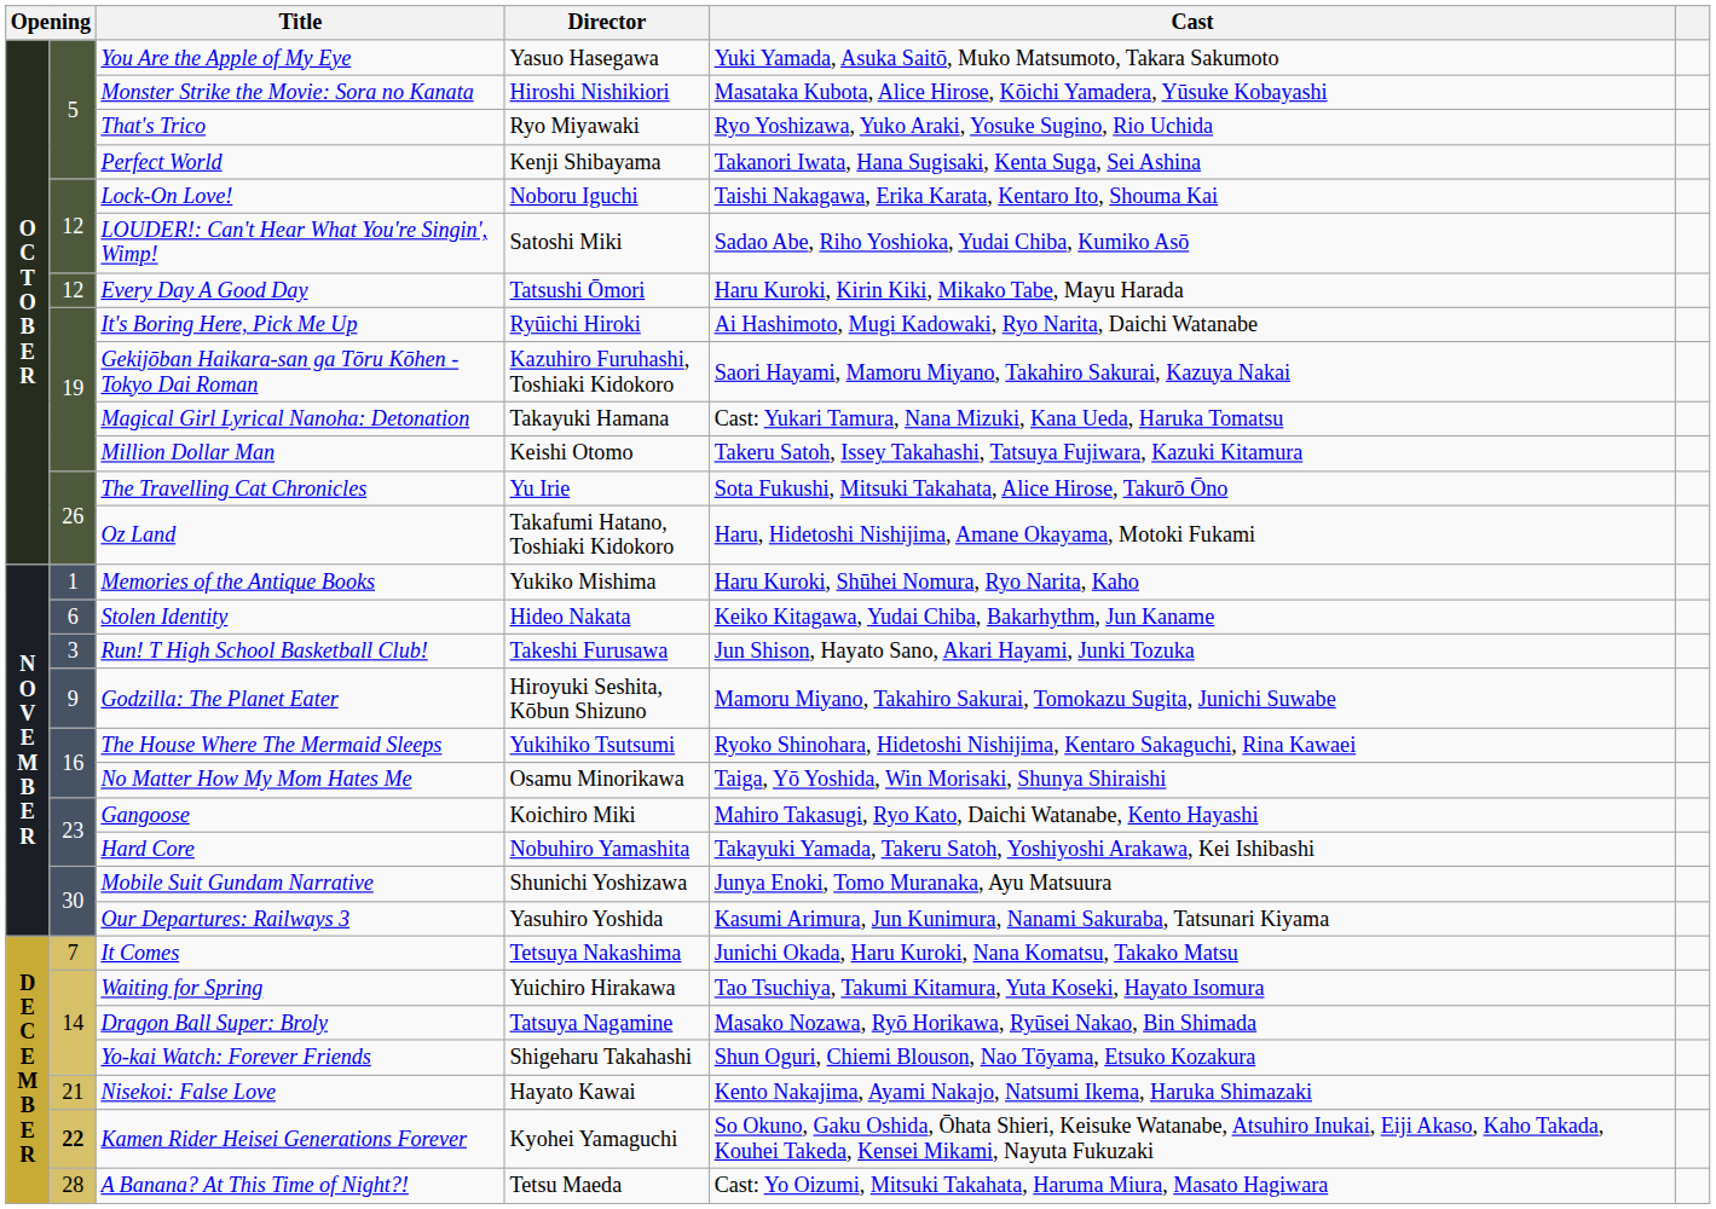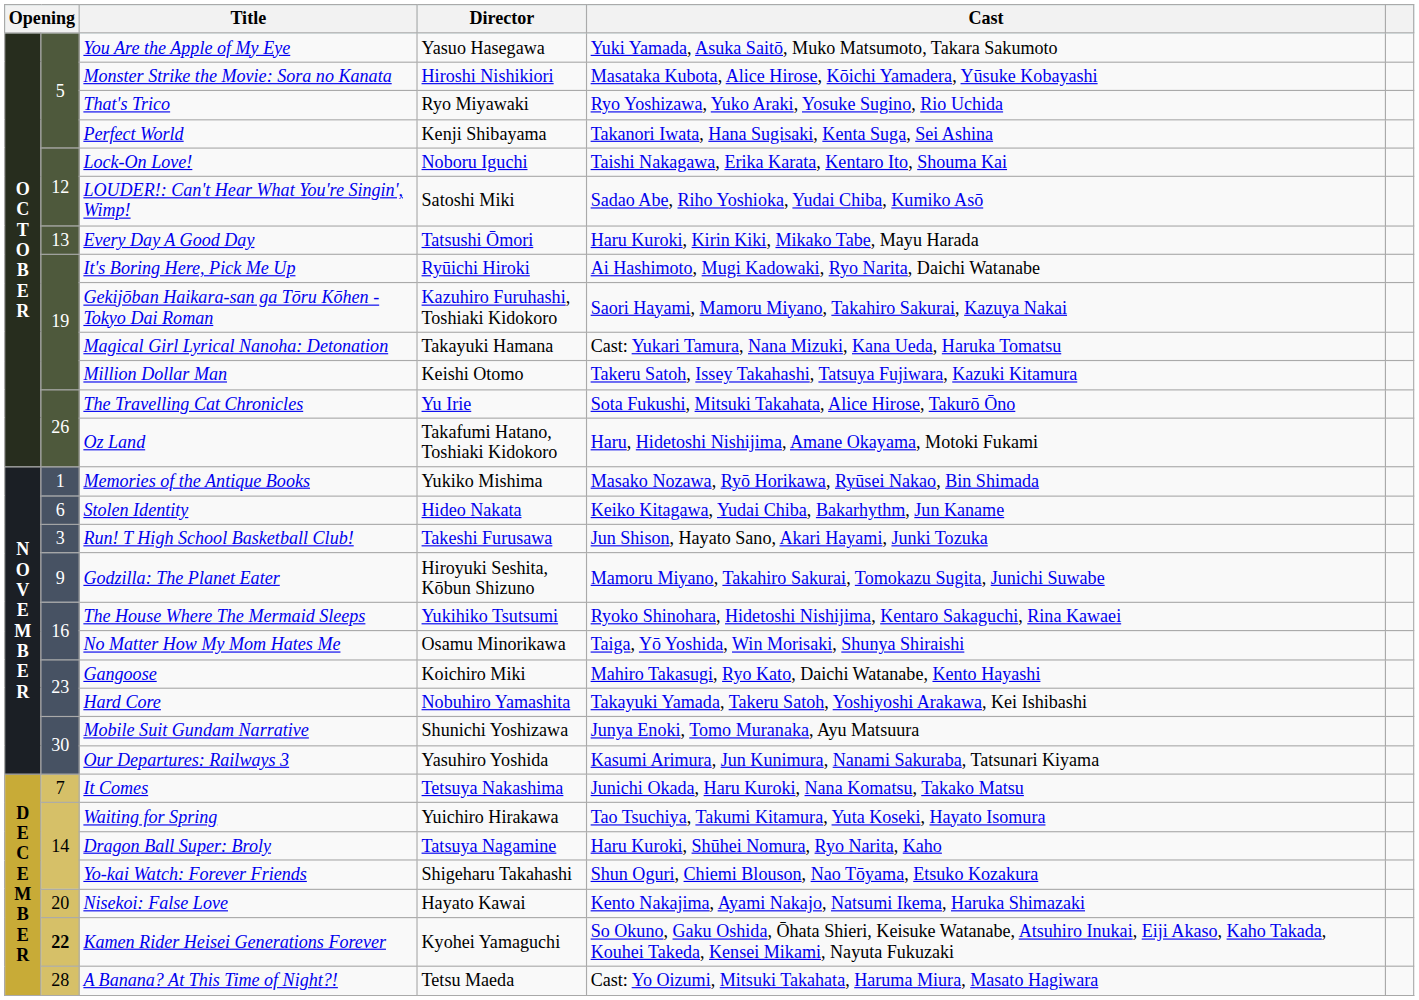 <table class="wikitable">
 <tr style="background:#b0e0e6; text-align:center;">
 <th colspan="2">Opening</th>
 <th style="width:24%;">Title</th>
 <th style="width:12%">Director</th>
 <th>Cast</th>
 <th style="width:2%;"></th>
 </tr>
 <tr>
 <th rowspan="13" style="text-align:center; background:#272D1E; color:white;">O<br>C<br>T<br>O<br>B<br>E<br>R</th>
 <td rowspan="4" style="text-align:center; background:#4E593C; color:white;">5</td>
 <td><em><a href='#'>You Are the Apple of My Eye</a></em></td>
 <td>Yasuo Hasegawa</td>
 <td><a href='#'>Yuki Yamada</a>, <a href='#'>Asuka Saitō</a>, Muko Matsumoto, Takara Sakumoto</td>
 <td></td>
 </tr>
 <tr>
 <td><em><a href='#'>Monster Strike the Movie: Sora no Kanata</a></em></td>
 <td><a href='#'>Hiroshi Nishikiori</a></td>
 <td><a href='#'>Masataka Kubota</a>, <a href='#'>Alice Hirose</a>, <a href='#'>Kōichi Yamadera</a>, <a href='#'>Yūsuke Kobayashi</a></td>
 <td></td>
 </tr>
 <tr>
 <td><em><a href='#'>That's Trico</a></em></td>
 <td>Ryo Miyawaki</td>
 <td><a href='#'>Ryo Yoshizawa</a>, <a href='#'>Yuko Araki</a>, <a href='#'>Yosuke Sugino</a>, <a href='#'>Rio Uchida</a></td>
 <td></td>
 </tr>
 <tr>
 <td><em><a href='#'>Perfect World</a></em></td>
 <td>Kenji Shibayama</td>
 <td><a href='#'>Takanori Iwata</a>, <a href='#'>Hana Sugisaki</a>, <a href='#'>Kenta Suga</a>, <a href='#'>Sei Ashina</a></td>
 <td></td>
 </tr>
 <tr>
 <td rowspan="2" style="text-align:center; background:#4E593C; color:white;">12</td>
 <td><em><a href='#'>Lock-On Love!</a></em></td>
 <td><a href='#'>Noboru Iguchi</a></td>
 <td><a href='#'>Taishi Nakagawa</a>, <a href='#'>Erika Karata</a>, <a href='#'>Kentaro Ito</a>, <a href='#'>Shouma Kai</a></td>
 <td></td>
 </tr>
 <tr>
 <td><em><a href='#'>LOUDER!: Can't Hear What You're Singin', Wimp!</a></em></td>
 <td>Satoshi Miki</td>
 <td><a href='#'>Sadao Abe</a>, <a href='#'>Riho Yoshioka</a>, <a href='#'>Yudai Chiba</a>, <a href='#'>Kumiko Asō</a></td>
 <td></td>
 </tr>
 <tr>
-<td rowspan="1" style="text-align:center; background:#4E593C; color:white;">12</td>
+<td rowspan="1" style="text-align:center; background:#4E593C; color:white;">13</td>
 <td><em><a href='#'>Every Day A Good Day</a></em></td>
 <td><a href='#'>Tatsushi Ōmori</a></td>
 <td><a href='#'>Haru Kuroki</a>, <a href='#'>Kirin Kiki</a>, <a href='#'>Mikako Tabe</a>, Mayu Harada</td>
 <td></td>
 </tr>
 <tr>
 <td rowspan="4" style="text-align:center; background:#4E593C; color:white;">19</td>
 <td><em><a href='#'>It's Boring Here, Pick Me Up</a></em></td>
 <td><a href='#'>Ryūichi Hiroki</a></td>
 <td><a href='#'>Ai Hashimoto</a>, <a href='#'>Mugi Kadowaki</a>, <a href='#'>Ryo Narita</a>, Daichi Watanabe</td>
 <td></td>
 </tr>
 <tr>
 <td><em><a href='#'>Gekijōban Haikara-san ga Tōru Kōhen - Tokyo Dai Roman</a></em></td>
 <td><a href='#'>Kazuhiro Furuhashi</a>, Toshiaki Kidokoro</td>
 <td><a href='#'>Saori Hayami</a>, <a href='#'>Mamoru Miyano</a>, <a href='#'>Takahiro Sakurai</a>, <a href='#'>Kazuya Nakai</a></td>
 <td></td>
 </tr>
 <tr>
 <td><em><a href='#'>Magical Girl Lyrical Nanoha: Detonation</a></em></td>
 <td>Takayuki Hamana</td>
 <td>Cast: <a href='#'>Yukari Tamura</a>, <a href='#'>Nana Mizuki</a>, <a href='#'>Kana Ueda</a>, <a href='#'>Haruka Tomatsu</a></td>
 <td></td>
 </tr>
 <tr>
 <td><em><a href='#'>Million Dollar Man</a></em></td>
 <td>Keishi Otomo</td>
 <td><a href='#'>Takeru Satoh</a>, <a href='#'>Issey Takahashi</a>, <a href='#'>Tatsuya Fujiwara</a>, <a href='#'>Kazuki Kitamura</a></td>
 <td></td>
 </tr>
 <tr>
 <td rowspan="2" style="text-align:center; background:#4E593C; color:white;">26</td>
 <td><em><a href='#'>The Travelling Cat Chronicles</a></em></td>
 <td><a href='#'>Yu Irie</a></td>
 <td><a href='#'>Sota Fukushi</a>, <a href='#'>Mitsuki Takahata</a>, <a href='#'>Alice Hirose</a>, <a href='#'>Takurō Ōno</a></td>
 <td></td>
 </tr>
 <tr>
 <td><em><a href='#'>Oz Land</a></em></td>
 <td>Takafumi Hatano, Toshiaki Kidokoro</td>
 <td><a href='#'>Haru</a>, <a href='#'>Hidetoshi Nishijima</a>, <a href='#'>Amane Okayama</a>, Motoki Fukami</td>
 <td></td>
 </tr>
 <tr>
 <th rowspan="10" style="text-align:center; background:#1B1F25; color:white;">N<br>O<br>V<br>E<br>M<br>B<br>E<br>R</th>
 <td rowspan="1" style="text-align:center; background:#475263; color:white;">1</td>
 <td><em><a href='#'>Memories of the Antique Books</a></em></td>
 <td>Yukiko Mishima</td>
-<td><a href='#'>Haru Kuroki</a>, <a href='#'>Shūhei Nomura</a>, <a href='#'>Ryo Narita</a>, <a href='#'>Kaho</a></td>
+<td><a href='#'>Masako Nozawa</a>, <a href='#'>Ryō Horikawa</a>, <a href='#'>Ryūsei Nakao</a>, <a href='#'>Bin Shimada</a></td>
 <td></td>
 </tr>
 <tr>
 <td rowspan="1" style="text-align:center; background:#475263; color:white;">6</td>
 <td><em><a href='#'>Stolen Identity</a></em></td>
 <td><a href='#'>Hideo Nakata</a></td>
 <td><a href='#'>Keiko Kitagawa</a>, <a href='#'>Yudai Chiba</a>, <a href='#'>Bakarhythm</a>, <a href='#'>Jun Kaname</a></td>
 <td></td>
 </tr>
 <tr>
 <td rowspan="1" style="text-align:center; background:#475263; color:white;">3</td>
 <td><em><a href='#'>Run! T High School Basketball Club!</a></em></td>
 <td><a href='#'>Takeshi Furusawa</a></td>
 <td><a href='#'>Jun Shison</a>, Hayato Sano, <a href='#'>Akari Hayami</a>, <a href='#'>Junki Tozuka</a></td>
 <td></td>
 </tr>
 <tr>
 <td rowspan="1" style="text-align:center; background:#475263; color:white;">9</td>
 <td><em><a href='#'>Godzilla: The Planet Eater</a></em></td>
 <td>Hiroyuki Seshita, Kōbun Shizuno</td>
 <td><a href='#'>Mamoru Miyano</a>, <a href='#'>Takahiro Sakurai</a>, <a href='#'>Tomokazu Sugita</a>, <a href='#'>Junichi Suwabe</a></td>
 <td></td>
 </tr>
 <tr>
 <td rowspan="2" style="text-align:center; background:#475263; color:white;">16</td>
 <td><em><a href='#'>The House Where The Mermaid Sleeps</a></em></td>
 <td><a href='#'>Yukihiko Tsutsumi</a></td>
 <td><a href='#'>Ryoko Shinohara</a>, <a href='#'>Hidetoshi Nishijima</a>, <a href='#'>Kentaro Sakaguchi</a>, <a href='#'>Rina Kawaei</a></td>
 <td></td>
 </tr>
 <tr>
 <td><em><a href='#'>No Matter How My Mom Hates Me</a></em></td>
 <td>Osamu Minorikawa</td>
 <td><a href='#'>Taiga</a>, <a href='#'>Yō Yoshida</a>, <a href='#'>Win Morisaki</a>, <a href='#'>Shunya Shiraishi</a></td>
 <td></td>
 </tr>
 <tr>
 <td rowspan="2" style="text-align:center; background:#475263; color:white;">23</td>
 <td><em><a href='#'>Gangoose</a></em></td>
 <td>Koichiro Miki</td>
 <td><a href='#'>Mahiro Takasugi</a>, <a href='#'>Ryo Kato</a>, Daichi Watanabe, <a href='#'>Kento Hayashi</a></td>
 <td></td>
 </tr>
 <tr>
 <td><em><a href='#'>Hard Core</a></em></td>
 <td><a href='#'>Nobuhiro Yamashita</a></td>
 <td><a href='#'>Takayuki Yamada</a>, <a href='#'>Takeru Satoh</a>, <a href='#'>Yoshiyoshi Arakawa</a>, Kei Ishibashi</td>
 <td></td>
 </tr>
 <tr>
 <td rowspan="2" style="text-align:center; background:#475263; color:white;">30</td>
 <td><em><a href='#'>Mobile Suit Gundam Narrative</a></em></td>
 <td>Shunichi Yoshizawa</td>
 <td><a href='#'>Junya Enoki</a>, <a href='#'>Tomo Muranaka</a>, Ayu Matsuura</td>
 <td></td>
 </tr>
 <tr>
 <td><em><a href='#'>Our Departures: Railways 3</a></em></td>
 <td>Yasuhiro Yoshida</td>
 <td><a href='#'>Kasumi Arimura</a>, <a href='#'>Jun Kunimura</a>, <a href='#'>Nanami Sakuraba</a>, Tatsunari Kiyama</td>
 <td></td>
 </tr>
 <tr>
 <th rowspan="7" style="text-align:center; background:#C8AB37; color:black;">D<br>E<br>C<br>E<br>M<br>B<br>E<br>R</th>
 <td rowspan="1" style="text-align:center; background:#D6C068; color:black;">7</td>
 <td><em><a href='#'>It Comes</a></em></td>
 <td><a href='#'>Tetsuya Nakashima</a></td>
 <td><a href='#'>Junichi Okada</a>, <a href='#'>Haru Kuroki</a>, <a href='#'>Nana Komatsu</a>, <a href='#'>Takako Matsu</a></td>
 <td></td>
 </tr>
 <tr>
 <td rowspan="3" style="text-align:center; background:#D6C068; color:black;">14</td>
 <td><em><a href='#'>Waiting for Spring</a></em></td>
 <td>Yuichiro Hirakawa</td>
 <td><a href='#'>Tao Tsuchiya</a>, <a href='#'>Takumi Kitamura</a>, <a href='#'>Yuta Koseki</a>, <a href='#'>Hayato Isomura</a></td>
 <td></td>
 </tr>
 <tr>
 <td><em><a href='#'>Dragon Ball Super: Broly</a></em></td>
 <td><a href='#'>Tatsuya Nagamine</a></td>
-<td><a href='#'>Masako Nozawa</a>, <a href='#'>Ryō Horikawa</a>, <a href='#'>Ryūsei Nakao</a>, <a href='#'>Bin Shimada</a></td>
+<td><a href='#'>Haru Kuroki</a>, <a href='#'>Shūhei Nomura</a>, <a href='#'>Ryo Narita</a>, <a href='#'>Kaho</a></td>
 <td></td>
 </tr>
 <tr>
 <td><em><a href='#'>Yo-kai Watch: Forever Friends</a></em></td>
 <td>Shigeharu Takahashi</td>
 <td><a href='#'>Shun Oguri</a>, <a href='#'>Chiemi Blouson</a>, <a href='#'>Nao Tōyama</a>, <a href='#'>Etsuko Kozakura</a></td>
 <td></td>
 </tr>
 <tr>
-<td rowspan="1" style="text-align:center; background:#D6C068; color:black;">21</td>
+<td rowspan="1" style="text-align:center; background:#D6C068; color:black;">20</td>
 <td><em><a href='#'>Nisekoi: False Love</a></em></td>
 <td>Hayato Kawai</td>
 <td><a href='#'>Kento Nakajima</a>, <a href='#'>Ayami Nakajo</a>, <a href='#'>Natsumi Ikema</a>, <a href='#'>Haruka Shimazaki</a></td>
 <td></td>
 </tr>
 <tr>
 <th style="text-align:center; background:#D6C068; color:black;">22</th>
 <td><em><a href='#'>Kamen Rider Heisei Generations Forever</a></em></td>
 <td>Kyohei Yamaguchi</td>
 <td><a href='#'>So Okuno</a>, <a href='#'>Gaku Oshida</a>, Ōhata Shieri, Keisuke Watanabe, <a href='#'>Atsuhiro Inukai</a>, <a href='#'>Eiji Akaso</a>, <a href='#'>Kaho Takada</a>, <a href='#'>Kouhei Takeda</a>, <a href='#'>Kensei Mikami</a>, Nayuta Fukuzaki</td>
 <td></td>
 </tr>
 <tr>
 <td rowspan="1" style="text-align:center; background:#D6C068; color:black;">28</td>
 <td><em><a href='#'>A Banana? At This Time of Night?!</a></em></td>
 <td>Tetsu Maeda</td>
 <td>Cast: <a href='#'>Yo Oizumi</a>, <a href='#'>Mitsuki Takahata</a>, <a href='#'>Haruma Miura</a>, <a href='#'>Masato Hagiwara</a></td>
 <td></td>
 </tr>
 <tr>
 </tr>
 </table>
